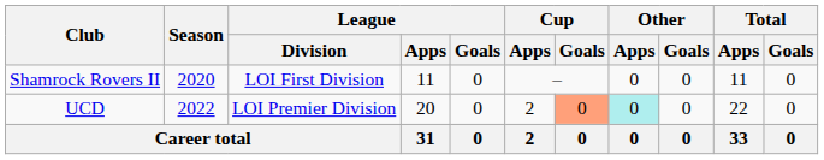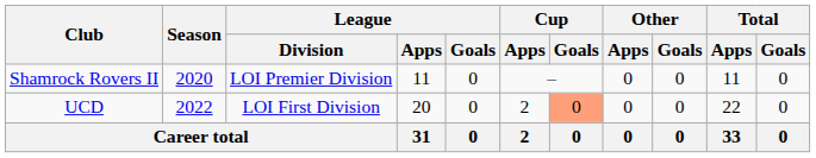 <table class="wikitable" style="text-align:center">
 <tr>
 <th rowspan=2>Club</th>
 <th rowspan=2>Season</th>
 <th colspan=3>League</th>
 <th colspan=2>Cup</th>
 <th colspan=2>Other</th>
 <th colspan=2>Total</th>
 </tr>
 <tr>
 <th>Division</th>
 <th>Apps</th>
 <th>Goals</th>
 <th>Apps</th>
 <th>Goals</th>
 <th>Apps</th>
 <th>Goals</th>
 <th>Apps</th>
 <th>Goals</th>
 </tr>
 <tr>
 <td><a href='#'>Shamrock Rovers II</a></td>
 <td><a href='#'>2020</a></td>
-<td><a href='#'>LOI First Division</a></td>
+<td><a href='#'>LOI Premier Division</a></td>
 <td>11</td>
 <td>0</td>
 <td colspan="2">–</td>
 <td>0</td>
 <td>0</td>
 <td>11</td>
 <td>0</td>
 </tr>
 <tr>
 <td><a href='#'>UCD</a></td>
 <td><a href='#'>2022</a></td>
-<td><a href='#'>LOI Premier Division</a></td>
+<td><a href='#'>LOI First Division</a></td>
 <td>20</td>
 <td>0</td>
 <td>2</td>
 <td style="background: lightsalmon;">0</td>
-<td style="background: paleturquoise;">0</td>
+<td>0</td>
 <td>0</td>
 <td>22</td>
 <td>0</td>
 </tr>
 <tr>
 <th colspan=3>Career total</th>
 <th>31</th>
 <th>0</th>
 <th>2</th>
 <th>0</th>
 <th>0</th>
 <th>0</th>
 <th>33</th>
 <th>0</th>
 </tr>
 </table>
